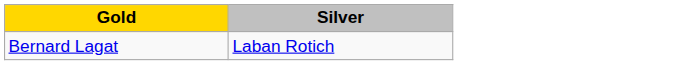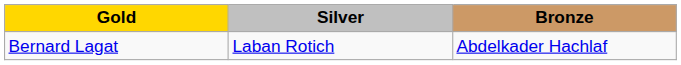 <table class="wikitable" style="text-align:left">
 <tr align="center">
 <td width=200 bgcolor=gold><strong>Gold</strong></td>
 <td width=200 bgcolor=silver><strong>Silver</strong></td>
+<td width=200 bgcolor=CC9966><strong>Bronze</strong></td>
 </tr>
 <tr>
 <td><a href='#'>Bernard Lagat</a><br><em></em></td>
 <td><a href='#'>Laban Rotich</a><br><em></em></td>
+<td><a href='#'>Abdelkader Hachlaf</a><br><em></em></td>
 </tr>
 </table>
